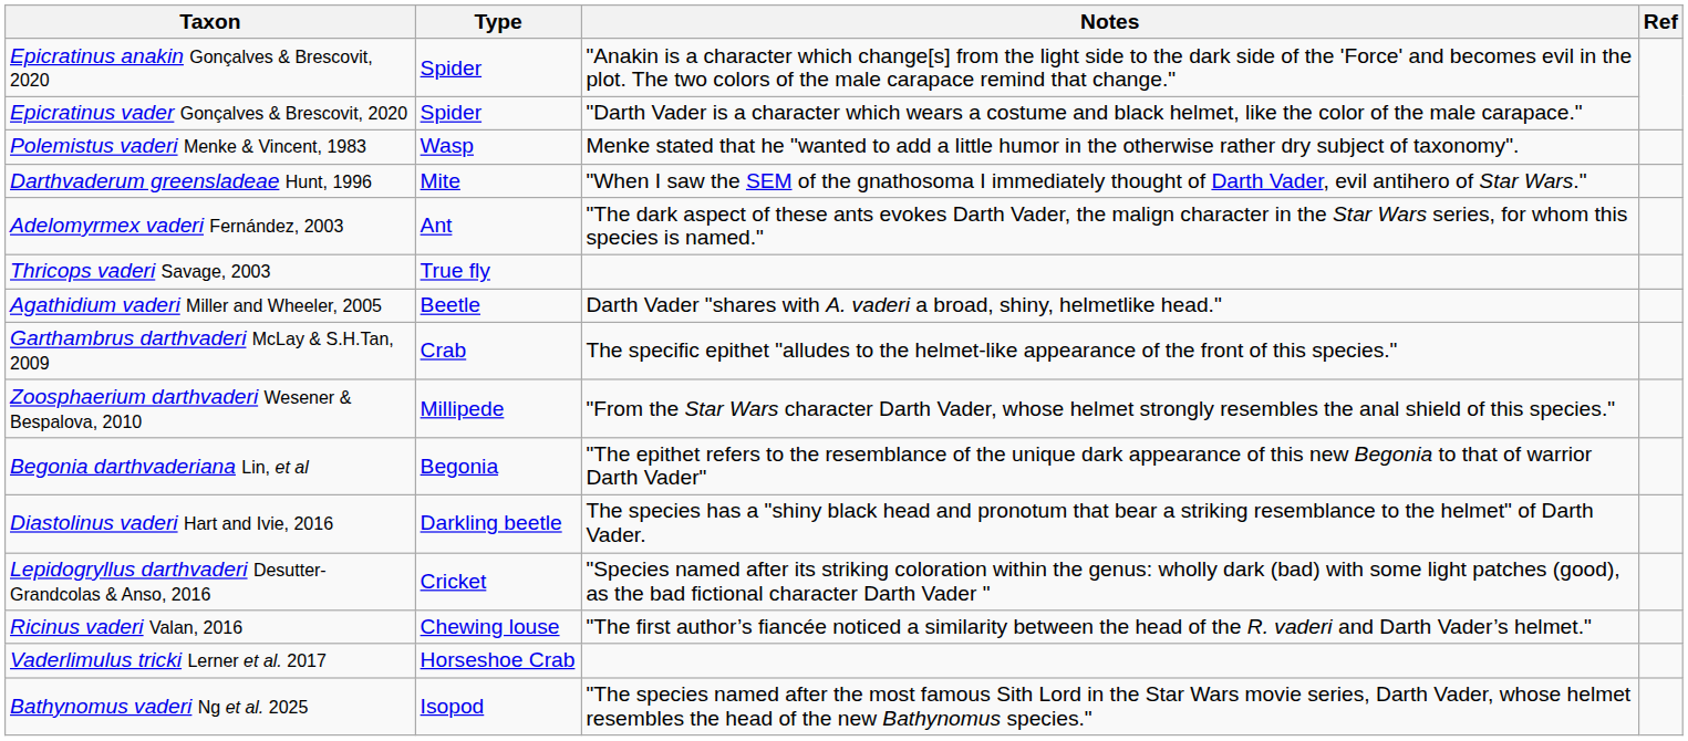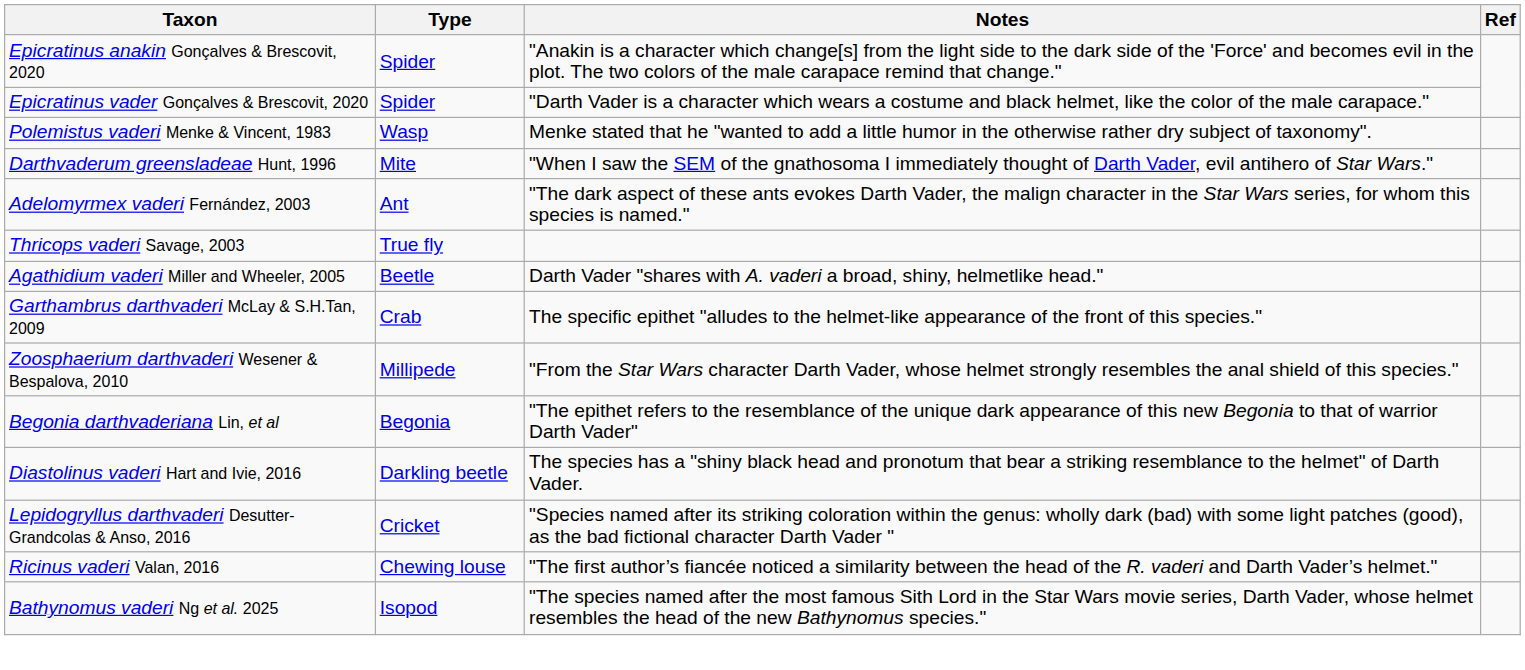 <table class="wikitable sortable" width="100%">
 <tr>
 <th style="width:25%;">Taxon</th>
 <th style="width:10%;">Type</th>
 <th style="width:65%;">Notes</th>
 <th class="unsortable">Ref</th>
 </tr>
 <tr>
 <td><em><a href='#'>Epicratinus anakin</a></em> <small>Gonçalves & Brescovit, 2020</small></td>
 <td><a href='#'>Spider</a></td>
 <td>"Anakin is a character which change[s] from the light side to the dark side of the 'Force' and becomes evil in the plot. The two colors of the male carapace remind that change."</td>
 <td rowspan="2"></td>
 </tr>
 <tr>
 <td><em><a href='#'>Epicratinus vader</a></em> <small>Gonçalves & Brescovit, 2020</small></td>
 <td><a href='#'>Spider</a></td>
 <td>"Darth Vader is a character which wears a costume and black helmet, like the color of the male carapace."</td>
 </tr>
 <tr>
 <td><em><a href='#'>Polemistus vaderi</a></em> <small>Menke & Vincent, 1983</small></td>
 <td><a href='#'>Wasp</a></td>
 <td>Menke stated that he "wanted to add a little humor in the otherwise rather dry subject of taxonomy".</td>
 <td></td>
 </tr>
 <tr>
 <td><em><a href='#'>Darthvaderum greensladeae</a></em> <small>Hunt, 1996</small></td>
 <td><a href='#'>Mite</a></td>
 <td>"When I saw the <a href='#'>SEM</a> of the gnathosoma I immediately thought of <a href='#'>Darth Vader</a>, evil antihero of <em>Star Wars</em>."</td>
 <td></td>
 </tr>
 <tr>
 <td><em><a href='#'>Adelomyrmex vaderi</a></em> <small>Fernández, 2003</small></td>
 <td><a href='#'>Ant</a></td>
 <td>"The dark aspect of these ants evokes Darth Vader, the malign character in the <em>Star Wars</em> series, for whom this species is named."</td>
 <td></td>
 </tr>
 <tr>
 <td><em><a href='#'>Thricops vaderi</a></em> <small>Savage, 2003</small></td>
 <td><a href='#'>True fly</a></td>
 <td></td>
 <td></td>
 </tr>
 <tr>
 <td><em><a href='#'>Agathidium vaderi</a></em> <small>Miller and Wheeler, 2005</small></td>
 <td><a href='#'>Beetle</a></td>
 <td>Darth Vader "shares with <em>A. vaderi</em> a broad, shiny, helmetlike head."</td>
 <td></td>
 </tr>
 <tr>
 <td><em><a href='#'>Garthambrus darthvaderi</a></em> <small>McLay & S.H.Tan, 2009</small></td>
 <td><a href='#'>Crab</a></td>
 <td>The specific epithet "alludes to the helmet-like appearance of the front of this species."</td>
 <td></td>
 </tr>
 <tr>
 <td><em><a href='#'>Zoosphaerium darthvaderi</a></em> <small>Wesener & Bespalova, 2010</small></td>
 <td><a href='#'>Millipede</a></td>
 <td>"From the <em>Star Wars</em> character Darth Vader, whose helmet strongly resembles the anal shield of this species."</td>
 <td></td>
 </tr>
 <tr>
 <td><em><a href='#'>Begonia darthvaderiana</a></em> <small>Lin, <em>et al</em></small></td>
 <td><a href='#'>Begonia</a></td>
 <td>"The epithet refers to the resemblance of the unique dark appearance of this new <em>Begonia</em> to that of warrior Darth Vader"</td>
 <td></td>
 </tr>
 <tr>
 <td><em><a href='#'>Diastolinus vaderi</a></em> <small>Hart and Ivie, 2016</small></td>
 <td><a href='#'>Darkling beetle</a></td>
 <td>The species has a "shiny black head and pronotum that bear a striking resemblance to the helmet" of Darth Vader.</td>
 <td></td>
 </tr>
 <tr>
 <td><em><a href='#'>Lepidogryllus darthvaderi</a></em> <small>Desutter-Grandcolas & Anso, 2016</small></td>
 <td><a href='#'>Cricket</a></td>
 <td>"Species named after its striking coloration within the genus: wholly dark (bad) with some light patches (good), as the bad fictional character Darth Vader "</td>
 <td></td>
 </tr>
 <tr>
 <td><em><a href='#'>Ricinus vaderi</a></em> <small>Valan, 2016</small></td>
 <td><a href='#'>Chewing louse</a></td>
 <td>"The first author’s fiancée noticed a similarity between the head of the <em>R. vaderi</em> and Darth Vader’s helmet."</td>
 <td></td>
 </tr>
 <tr>
-<td><em><a href='#'>Vaderlimulus tricki</a></em> <small>Lerner <em>et al.</em> 2017</small></td>
-<td><a href='#'>Horseshoe Crab</a></td>
-<td></td>
-<td></td>
-</tr>
-<tr>
 <td><em><a href='#'>Bathynomus vaderi</a></em> <small>Ng <em>et al.</em> 2025</small></td>
 <td><a href='#'>Isopod</a></td>
 <td>"The species named after the most famous Sith Lord in the Star Wars movie series, Darth Vader, whose helmet resembles the head of the new <em>Bathynomus</em> species."</td>
 <td></td>
 </tr>
 </table>
